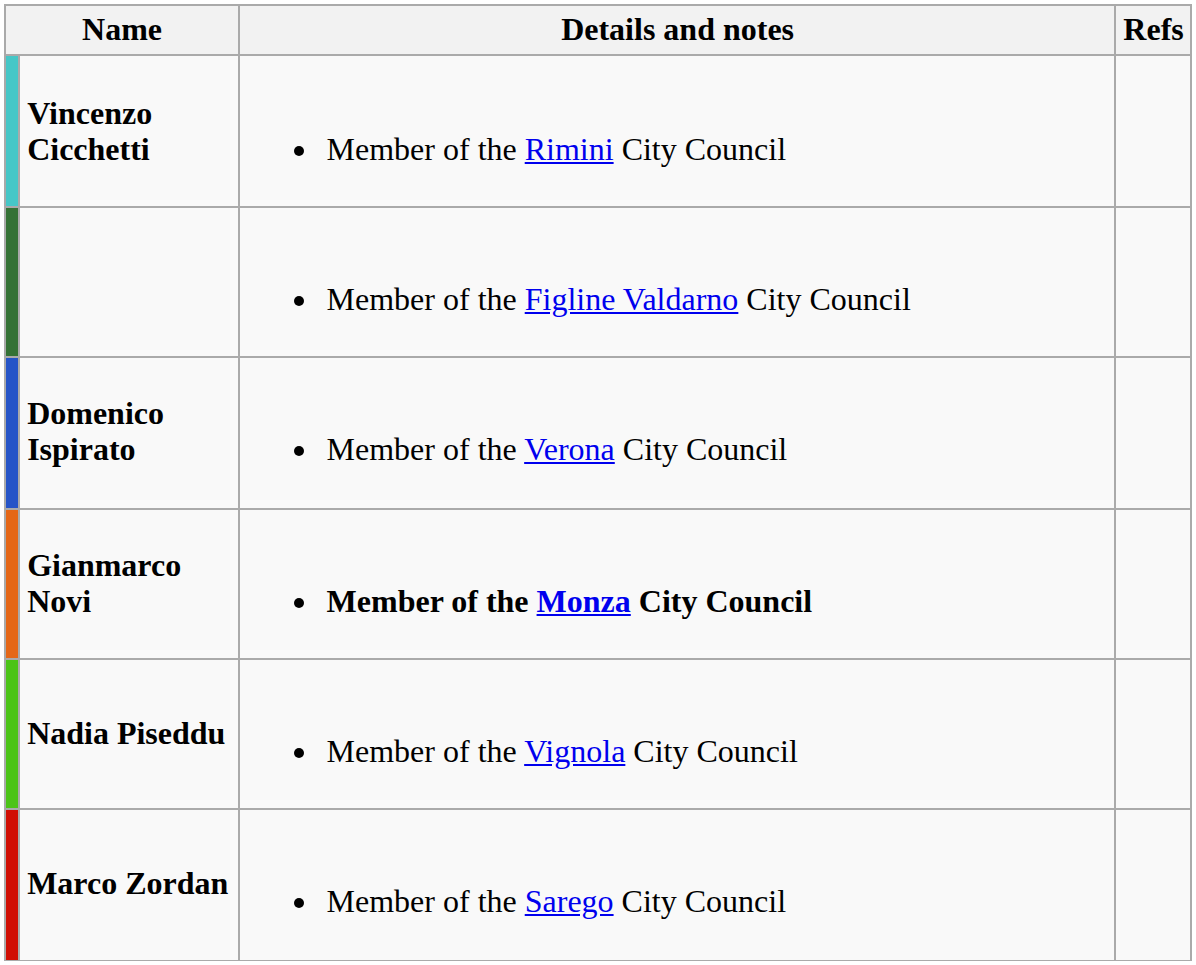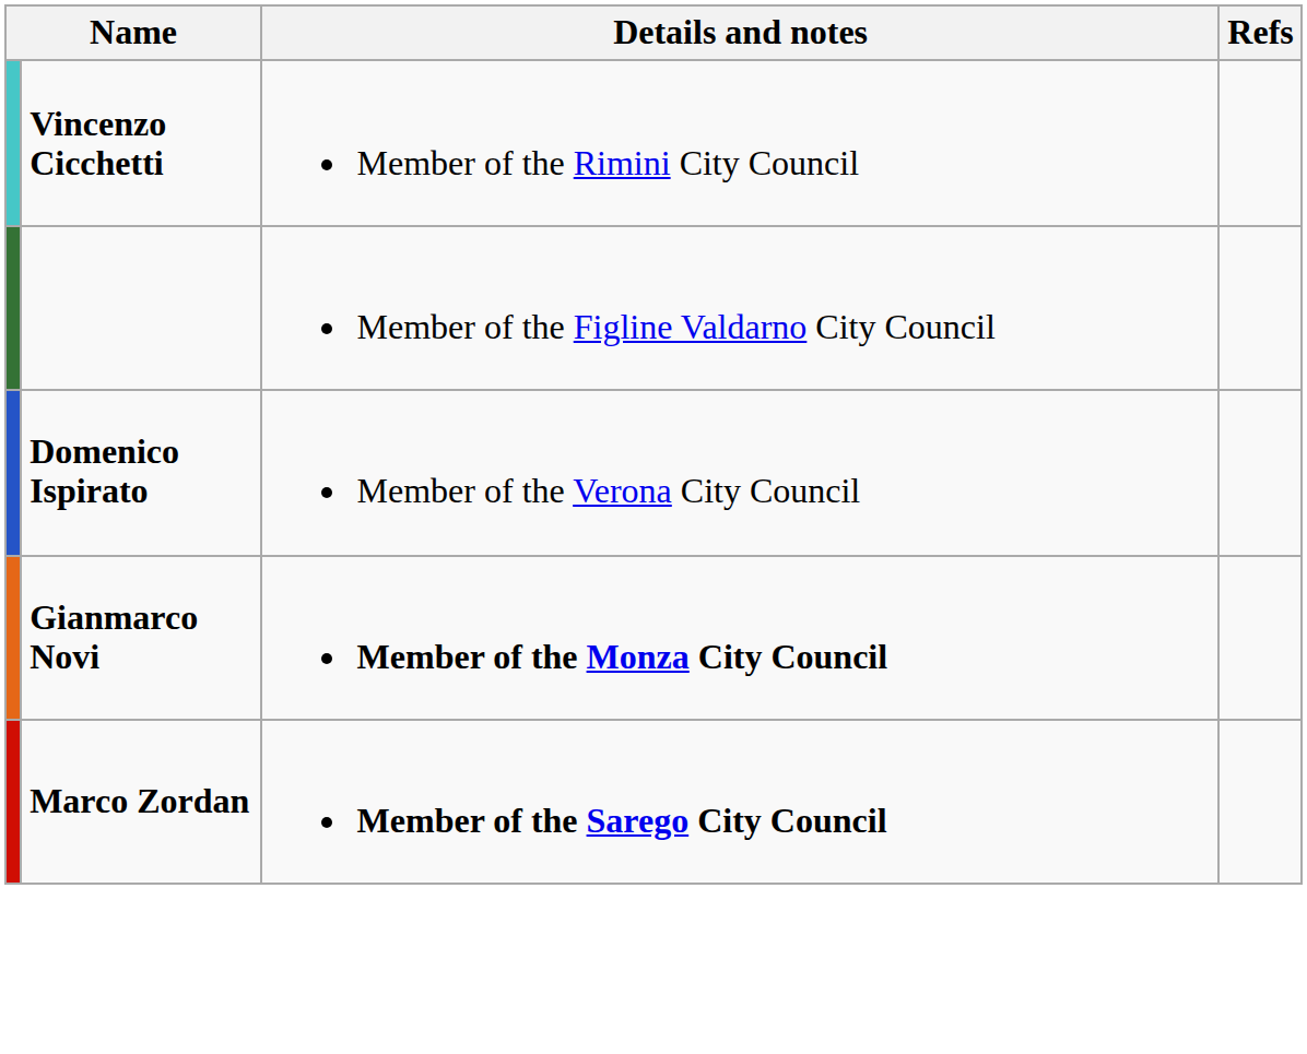 <table class="wikitable" style="text-align:left; width:47%;">
 <tr>
 <th colspan=2 width=20%>Name</th>
 <th width=70%>Details and notes</th>
 <th>Refs</th>
 </tr>
 <tr>
 <td style="color:inherit;background:#46C7C7;"></td>
 <td><strong>Vincenzo Cicchetti</strong></td>
 <td width = 80%><br><ul><li>Member of the <a href='#'>Rimini</a> City Council</li></ul></td>
 <td></td>
 </tr>
 <tr>
 <td style="color:inherit;background:#347235;"></td>
 <td></td>
 <td width = 80%><br><ul><li>Member of the <a href='#'>Figline Valdarno</a> City Council</li></ul></td>
 <td></td>
 </tr>
 <tr>
 <td style="color:inherit;background:#2554C7;"></td>
 <td><strong>Domenico Ispirato</strong></td>
 <td width = 80%><br><ul><li>Member of the <a href='#'>Verona</a> City Council</li></ul></td>
 <td></td>
 </tr>
 <tr>
 <td style="color:inherit;background:#E56717;"></td>
 <td><strong>Gianmarco Novi</strong></td>
 <td width = 80%><strong><br><ul><li>Member of the <a href='#'>Monza</a> City Council</li></ul></strong></td>
 <td></td>
 </tr>
 <tr>
-<td style="color:inherit;background:#4CC417;"></td>
-<td><strong>Nadia Piseddu</strong></td>
-<td width = 80%><br><ul><li>Member of the <a href='#'>Vignola</a> City Council</li></ul></td>
-<td></td>
-</tr>
-<tr>
 <td style="color:inherit;background:#D00E03;"></td>
 <td><strong>Marco Zordan</strong></td>
-<td width = 80%><br><ul><li>Member of the <a href='#'>Sarego</a> City Council</li></ul></td>
+<td width = 80%><strong><br><ul><li>Member of the <a href='#'>Sarego</a> City Council</li></ul></strong></td>
 <td></td>
 </tr>
 </table>
